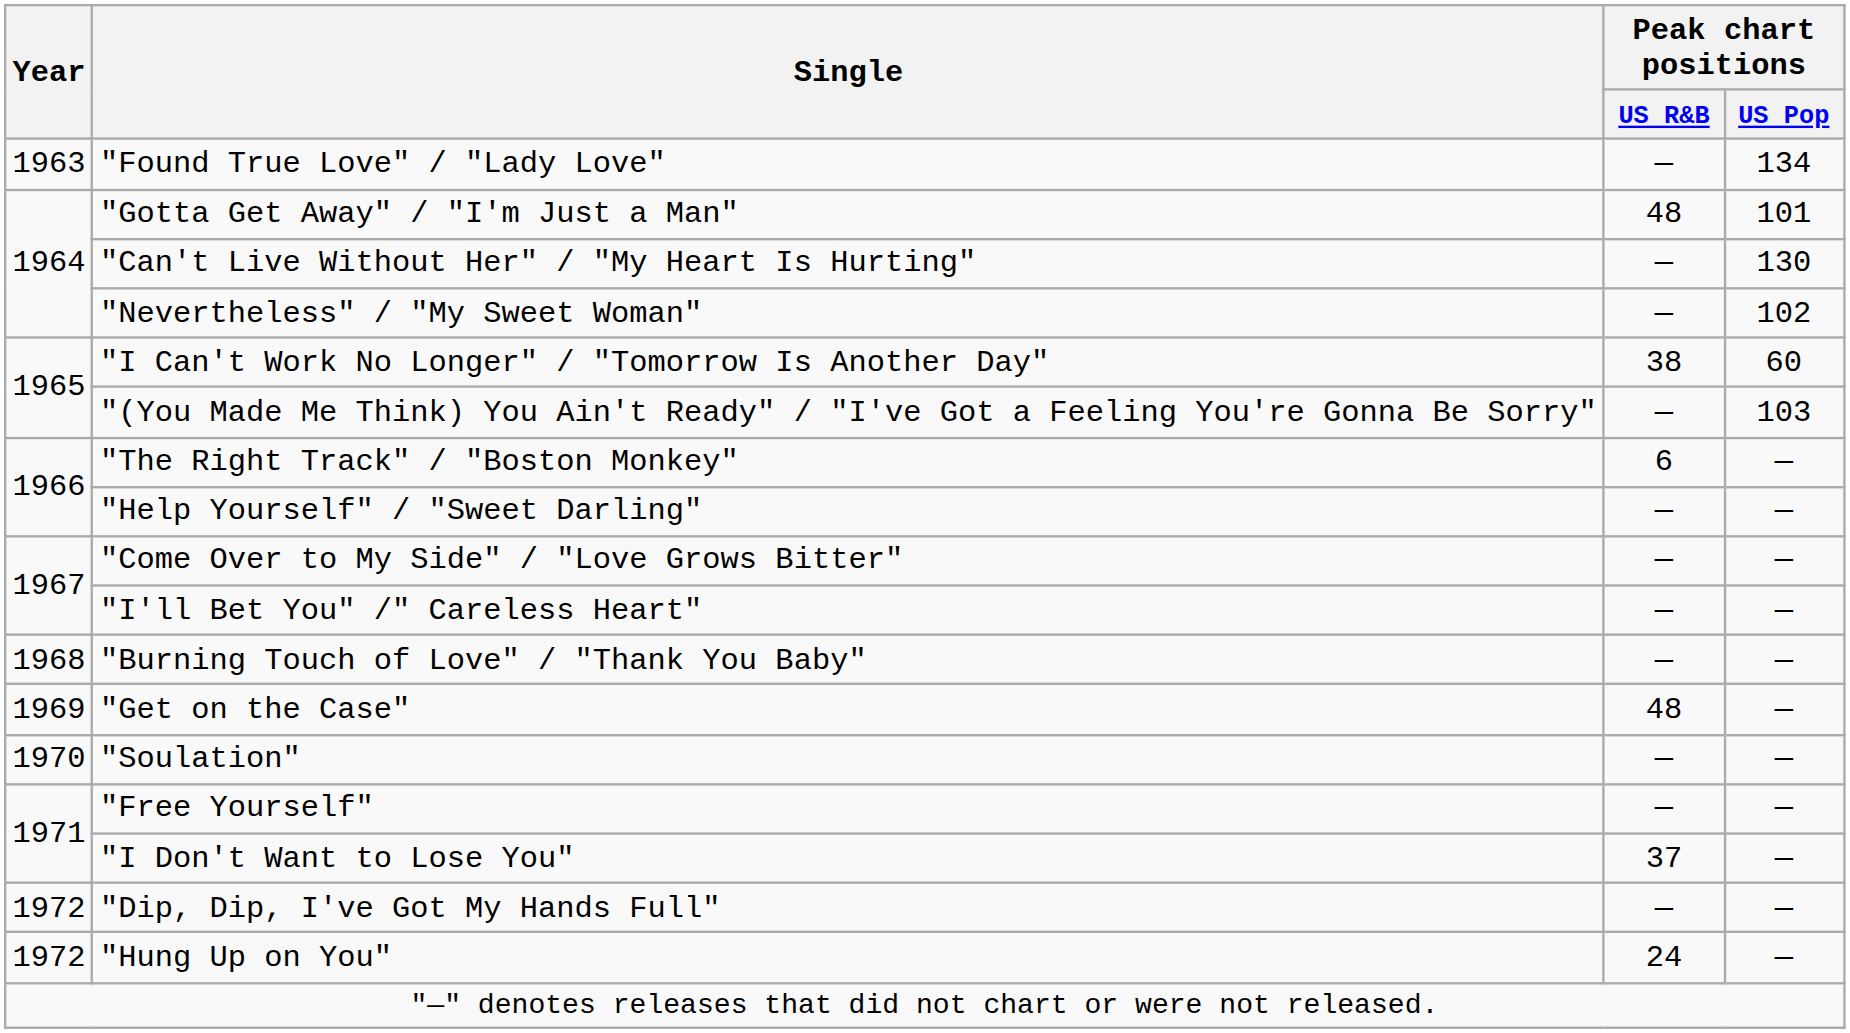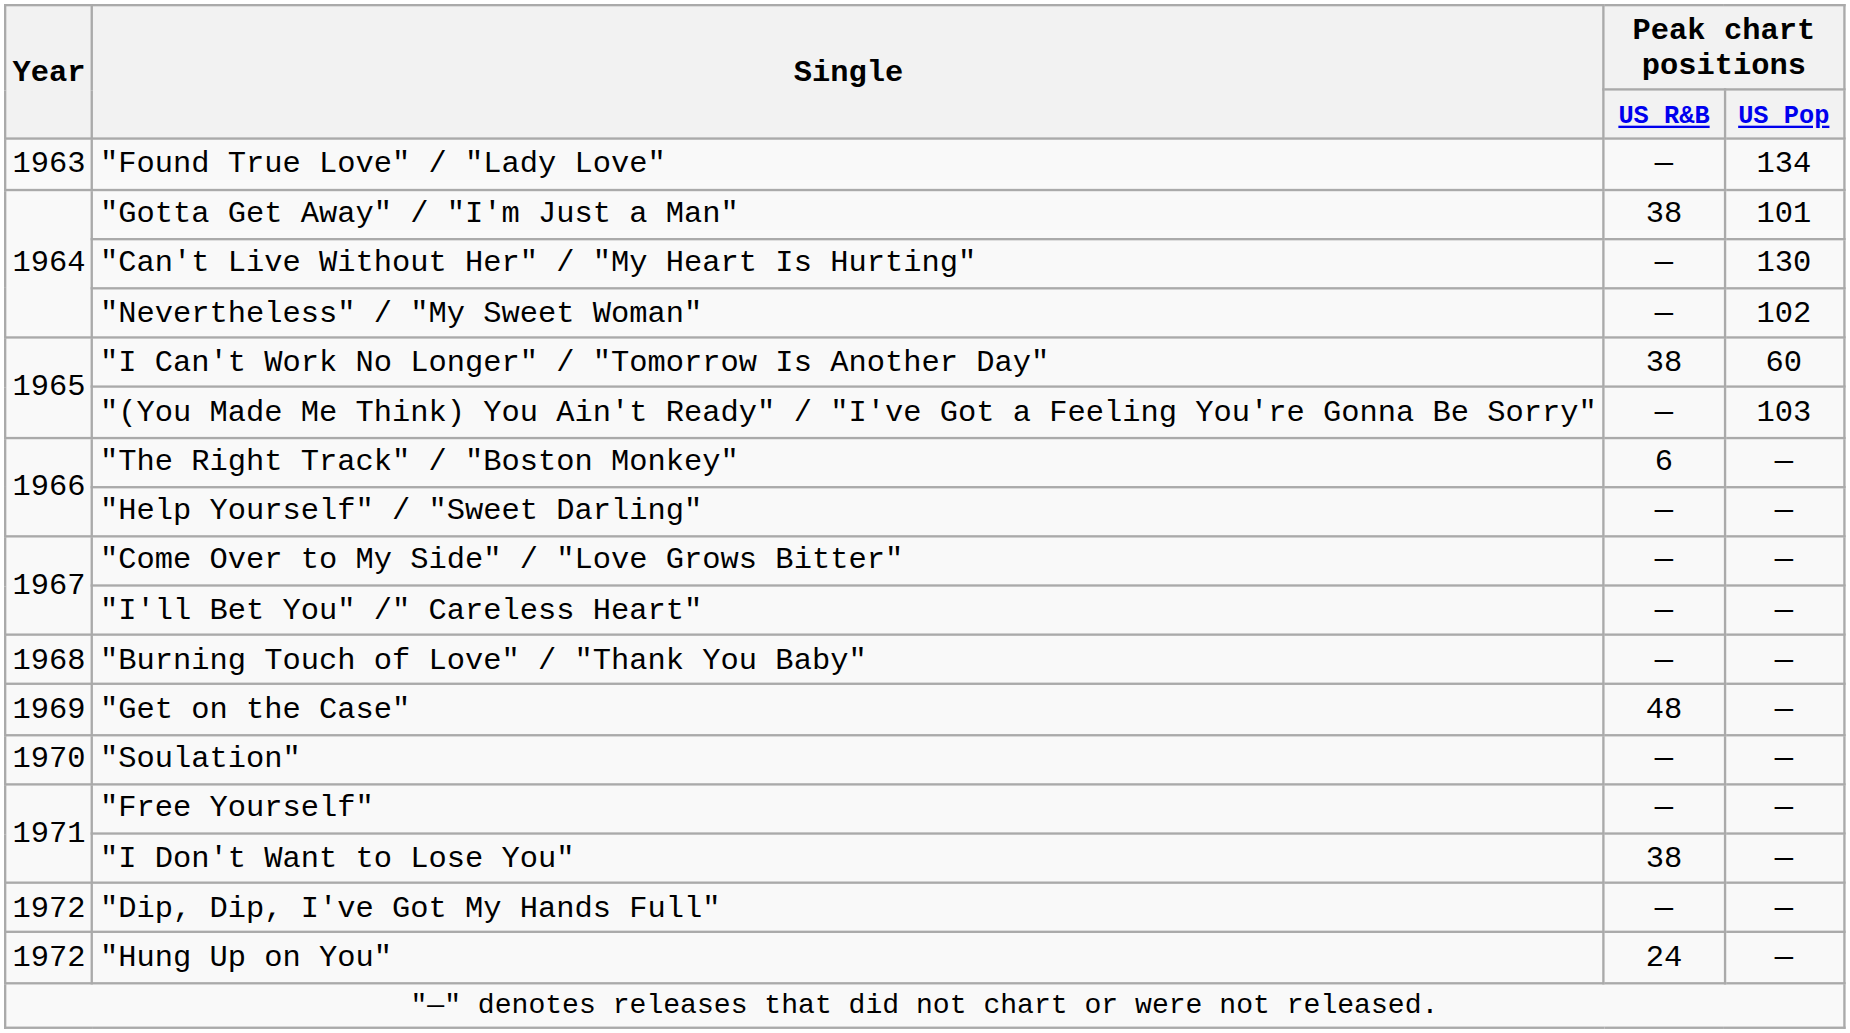 <table class="wikitable">
 <tr>
 <th scope="col" rowspan="2">Year</th>
 <th scope="col" rowspan="2">Single</th>
 <th scope="col" colspan="2">Peak chart positions</th>
 </tr>
 <tr>
 <th style="width:45px;"><small><a href='#'>US R&B</a></small><br></th>
 <th style="width:45px;"><small><a href='#'>US Pop</a></small><br></th>
 </tr>
 <tr>
 <td rowspan="1">1963</td>
 <td>"Found True Love" / "Lady Love"</td>
 <td align=center>―</td>
 <td align=center>134</td>
 </tr>
 <tr>
 <td rowspan="3">1964</td>
 <td>"Gotta Get Away" / "I'm Just a Man"</td>
-<td align=center>48</td>
+<td align=center>38</td>
 <td align=center>101</td>
 </tr>
 <tr>
 <td>"Can't Live Without Her" / "My Heart Is Hurting"</td>
 <td align=center>―</td>
 <td align=center>130</td>
 </tr>
 <tr>
 <td>"Nevertheless" / "My Sweet Woman"</td>
 <td align=center>―</td>
 <td align=center>102</td>
 </tr>
 <tr>
 <td rowspan="2">1965</td>
 <td>"I Can't Work No Longer" / "Tomorrow Is Another Day"</td>
 <td align=center>38</td>
 <td align=center>60</td>
 </tr>
 <tr>
 <td>"(You Made Me Think) You Ain't Ready" / "I've Got a Feeling You're Gonna Be Sorry"</td>
 <td align=center>―</td>
 <td align=center>103</td>
 </tr>
 <tr>
 <td rowspan="2">1966</td>
 <td>"The Right Track" / "Boston Monkey"</td>
 <td align=center>6</td>
 <td align=center>—</td>
 </tr>
 <tr>
 <td>"Help Yourself" / "Sweet Darling"</td>
 <td align=center>—</td>
 <td align=center>—</td>
 </tr>
 <tr>
 <td rowspan="2">1967</td>
 <td>"Come Over to My Side" / "Love Grows Bitter"</td>
 <td align=center>―</td>
 <td align=center>―</td>
 </tr>
 <tr>
 <td>"I'll Bet You" /" Careless Heart"</td>
 <td align=center>―</td>
 <td align=center>―</td>
 </tr>
 <tr>
 <td rowspan="1">1968</td>
 <td>"Burning Touch of Love" / "Thank You Baby"</td>
 <td align=center>―</td>
 <td align=center>―</td>
 </tr>
 <tr>
 <td rowspan="1">1969</td>
 <td>"Get on the Case"</td>
 <td align=center>48</td>
 <td align=center>―</td>
 </tr>
 <tr>
 <td rowspan="1">1970</td>
 <td>"Soulation"</td>
 <td align=center>—</td>
 <td align=center>―</td>
 </tr>
 <tr>
 <td rowspan="2">1971</td>
 <td>"Free Yourself"</td>
 <td align=center>―</td>
 <td align=center>―</td>
 </tr>
 <tr>
 <td>"I Don't Want to Lose You"</td>
-<td align=center>37</td>
+<td align=center>38</td>
 <td align=center>―</td>
 </tr>
 <tr>
 <td rowspan="1">1972</td>
 <td>"Dip, Dip, I've Got My Hands Full"</td>
 <td align=center>―</td>
 <td align=center>―</td>
 </tr>
 <tr>
 <td rowspan="1">1972</td>
 <td>"Hung Up on You"</td>
 <td align=center>24</td>
 <td align=center>―</td>
 </tr>
 <tr>
 <td colspan="5" style="text-align:center; font-size:9pt;">"—" denotes releases that did not chart or were not released.</td>
 </tr>
 </table>
